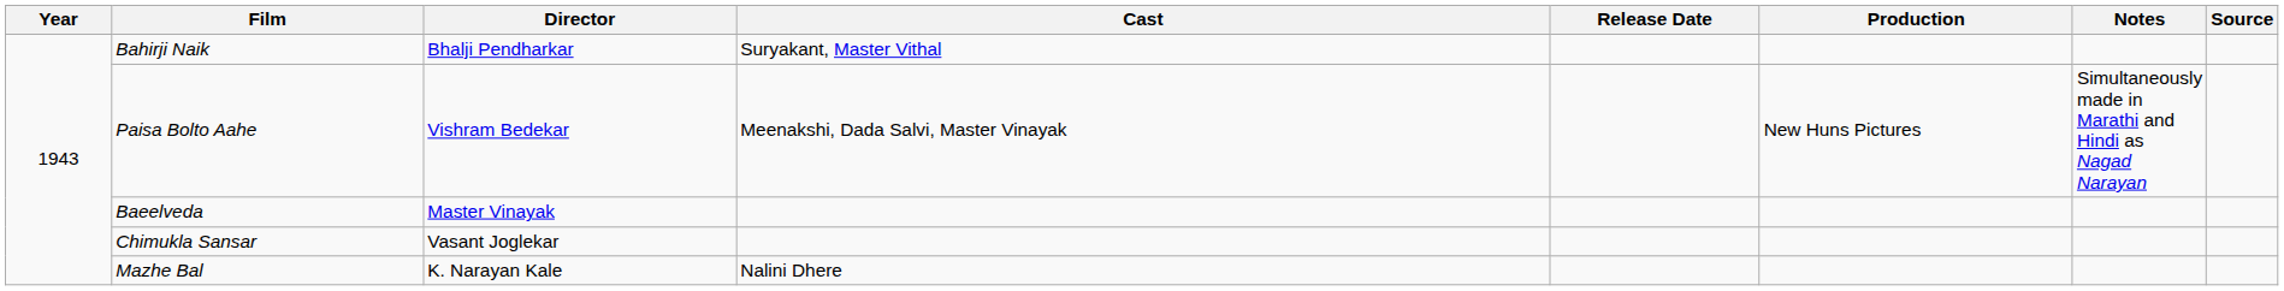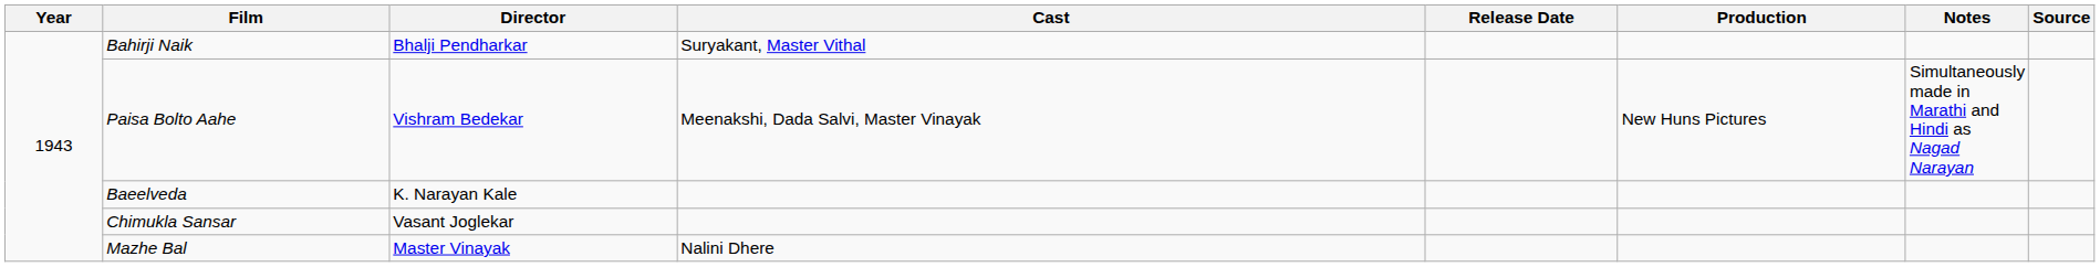 <table class ="wikitable sortable collapsible">
 <tr>
 <th style="width: 05%;">Year</th>
 <th style="width: 15%;">Film</th>
 <th style="width: 15%;">Director</th>
 <th style="width: 40%;" class="unsortable">Cast</th>
 <th style="width: 10%;">Release Date</th>
 <th style="width: 15%;" class="unsortable">Production</th>
 <th style="width: 15%;" class="unsortable">Notes</th>
 <th style="width: 15%;" class="unsortable">Source</th>
 </tr>
 <tr>
 <td rowspan=5 align="center">1943</td>
 <td><em>Bahirji Naik</em></td>
 <td><a href='#'>Bhalji Pendharkar</a></td>
 <td>Suryakant, <a href='#'>Master Vithal</a></td>
 <td></td>
 <td></td>
 <td></td>
 <td></td>
 </tr>
 <tr>
 <td><em>Paisa Bolto Aahe</em></td>
 <td><a href='#'>Vishram Bedekar</a></td>
 <td>Meenakshi, Dada Salvi, Master Vinayak</td>
 <td></td>
 <td>New Huns Pictures</td>
 <td>Simultaneously made in <a href='#'>Marathi</a> and <a href='#'>Hindi</a> as <em><a href='#'>Nagad Narayan</a></em></td>
 <td></td>
 </tr>
 <tr>
 <td><em>Baeelveda</em></td>
-<td><a href='#'>Master Vinayak</a></td>
+<td>K. Narayan Kale</td>
 <td></td>
 <td></td>
 <td></td>
 <td></td>
 <td></td>
 </tr>
 <tr>
 <td><em>Chimukla Sansar</em></td>
 <td>Vasant Joglekar</td>
 <td></td>
 <td></td>
 <td></td>
 <td></td>
 <td></td>
 </tr>
 <tr>
 <td><em>Mazhe Bal</em></td>
-<td>K. Narayan Kale</td>
+<td><a href='#'>Master Vinayak</a></td>
 <td>Nalini Dhere</td>
 <td></td>
 <td></td>
 <td></td>
 <td></td>
 </tr>
 </table>
